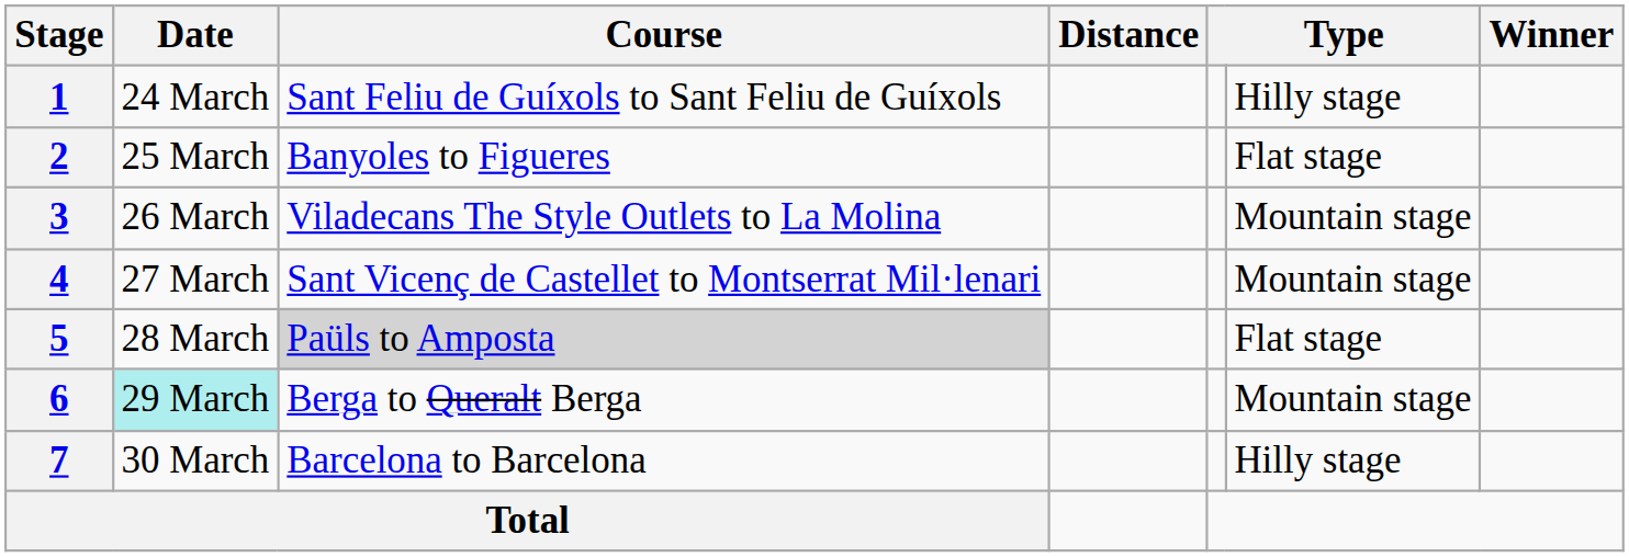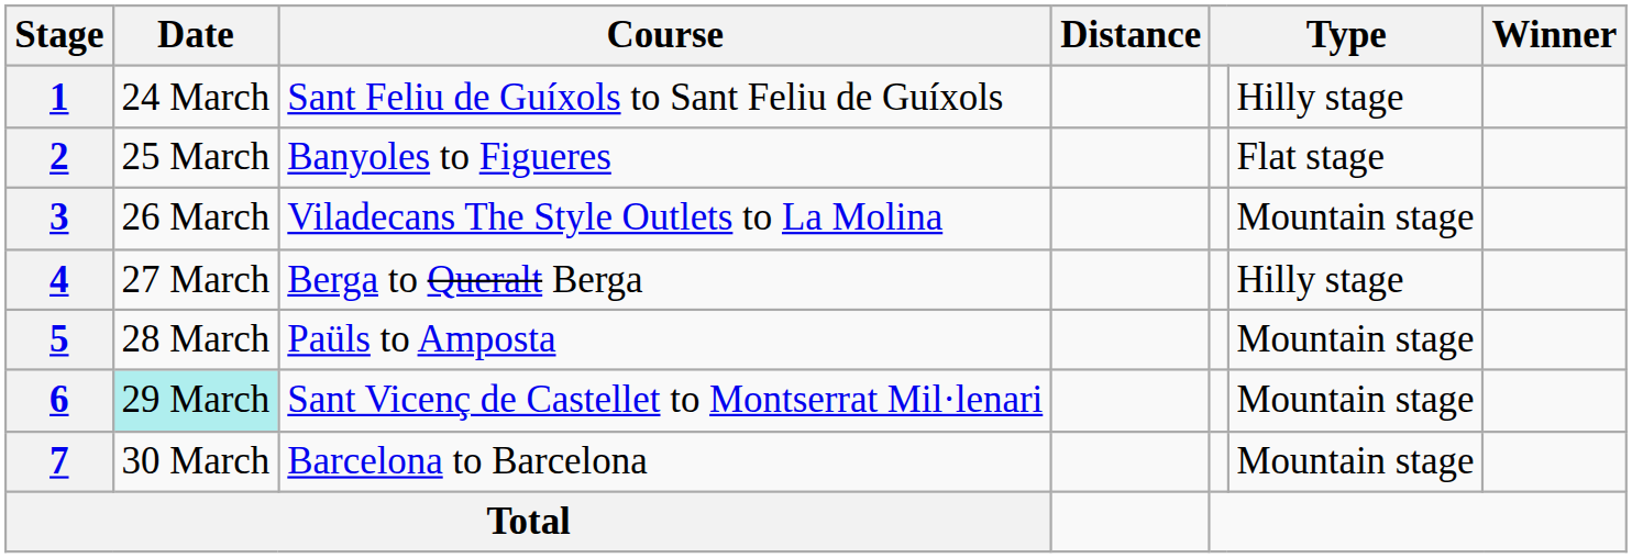 <table class="wikitable">
 <tr>
 <th scope="col">Stage</th>
 <th scope="col">Date</th>
 <th scope="col">Course</th>
 <th scope="col">Distance</th>
 <th scope="col" colspan="2">Type</th>
 <th scope="col">Winner</th>
 </tr>
 <tr>
 <th scope="row"><a href='#'>1</a></th>
 <td style="text-align:center;">24 March</td>
 <td><a href='#'>Sant Feliu de Guíxols</a> to Sant Feliu de Guíxols</td>
 <td style="text-align:center;"></td>
 <td></td>
 <td>Hilly stage</td>
 <td></td>
 </tr>
 <tr>
 <th scope="row"><a href='#'>2</a></th>
 <td style="text-align:center;">25 March</td>
 <td><a href='#'>Banyoles</a> to <a href='#'>Figueres</a></td>
 <td style="text-align:center;"></td>
 <td></td>
 <td>Flat stage</td>
 <td></td>
 </tr>
 <tr>
 <th scope="row"><a href='#'>3</a></th>
 <td style="text-align:center;">26 March</td>
 <td><a href='#'>Viladecans The Style Outlets</a> to <a href='#'>La Molina</a></td>
 <td style="text-align:center;"></td>
 <td></td>
 <td>Mountain stage</td>
 <td></td>
 </tr>
 <tr>
 <th scope="row"><a href='#'>4</a></th>
 <td style="text-align:center;">27 March</td>
-<td><a href='#'>Sant Vicenç de Castellet</a> to <a href='#'>Montserrat Mil·lenari</a></td>
+<td><a href='#'>Berga</a> to <s><a href='#'>Queralt</a></s> Berga</td>
+<td style="text-align:center;"></td>
+<td></td>
+<td>Hilly stage</td>
+<td></td>
+</tr>
+<tr>
+<th scope="row"><a href='#'>5</a></th>
+<td style="text-align:center;">28 March</td>
+<td><a href='#'>Paüls</a> to <a href='#'>Amposta</a></td>
 <td style="text-align:center;"></td>
 <td></td>
 <td>Mountain stage</td>
 <td></td>
 </tr>
 <tr>
-<th scope="row"><a href='#'>5</a></th>
-<td style="text-align:center;">28 March</td>
-<td style="background: lightgrey;"><a href='#'>Paüls</a> to <a href='#'>Amposta</a></td>
-<td style="text-align:center;"></td>
-<td></td>
-<td>Flat stage</td>
-<td></td>
-</tr>
-<tr>
 <th scope="row"><a href='#'>6</a></th>
 <td style="background: paleturquoise; text-align:center;">29 March</td>
-<td><a href='#'>Berga</a> to <s><a href='#'>Queralt</a></s> Berga</td>
+<td><a href='#'>Sant Vicenç de Castellet</a> to <a href='#'>Montserrat Mil·lenari</a></td>
 <td style="text-align:center;"><s></s> </td>
 <td></td>
 <td>Mountain stage</td>
 <td></td>
 </tr>
 <tr>
 <th scope="row"><a href='#'>7</a></th>
 <td style="text-align:center;">30 March</td>
 <td><a href='#'>Barcelona</a> to Barcelona</td>
 <td style="text-align:center;"></td>
 <td></td>
-<td>Hilly stage</td>
+<td>Mountain stage</td>
 <td></td>
 </tr>
 <tr>
 <th colspan="3">Total</th>
 <td align="center"><s></s> </td>
 </tr>
 </table>
